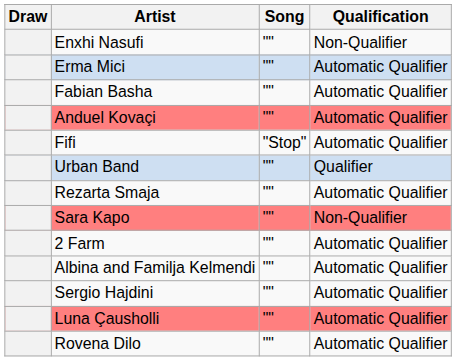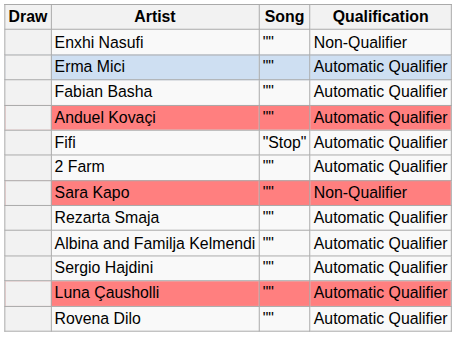 <table class="sortable wikitable plainrowheaders" style="margin: 1em auto 1em auto;">
 <tr>
 </tr>
 <tr>
 <th>Draw</th>
 <th>Artist</th>
 <th>Song</th>
 <th>Qualification</th>
 </tr>
 <tr>
 <th scope="row"></th>
 <td>Enxhi Nasufi</td>
 <td>""</td>
 <td>Non-Qualifier</td>
 </tr>
 <tr style="background:#CEDFF2;">
 <th scope="row"></th>
 <td>Erma Mici</td>
 <td>""</td>
 <td>Automatic Qualifier</td>
 </tr>
 <tr>
 <th scope="row"></th>
 <td>Fabian Basha</td>
 <td>""</td>
 <td>Automatic Qualifier</td>
 </tr>
 <tr style="background:#FF7F7F;">
 <th scope="row"></th>
 <td>Anduel Kovaçi</td>
 <td>""</td>
 <td>Automatic Qualifier</td>
 </tr>
 <tr>
 <th scope="row"></th>
 <td>Fifi</td>
 <td>"Stop"</td>
 <td>Automatic Qualifier</td>
 </tr>
-<tr style="background:#CEDFF2;">
-<th scope="row"></th>
-<td>Urban Band</td>
-<td>""</td>
-<td>Qualifier</td>
-</tr>
 <tr>
 <th scope="row"></th>
-<td>Rezarta Smaja</td>
+<td>2 Farm</td>
 <td>""</td>
 <td>Automatic Qualifier</td>
 </tr>
 <tr style="background:#FF7F7F;">
 <th scope="row"></th>
 <td>Sara Kapo</td>
 <td>""</td>
 <td>Non-Qualifier</td>
 </tr>
 <tr>
 <th scope="row"></th>
-<td>2 Farm</td>
+<td>Rezarta Smaja</td>
 <td>""</td>
 <td>Automatic Qualifier</td>
 </tr>
 <tr>
 <th scope="row"></th>
 <td>Albina and Familja Kelmendi</td>
 <td>""</td>
 <td>Automatic Qualifier</td>
 </tr>
 <tr>
 <th scope="row"></th>
 <td>Sergio Hajdini</td>
 <td>""</td>
 <td>Automatic Qualifier</td>
 </tr>
 <tr style="background:#FF7F7F;">
 <th scope="row"></th>
 <td>Luna Çausholli</td>
 <td>""</td>
 <td>Automatic Qualifier</td>
 </tr>
 <tr>
 <th scope="row"></th>
 <td>Rovena Dilo</td>
 <td>""</td>
 <td>Automatic Qualifier</td>
 </tr>
 </table>
